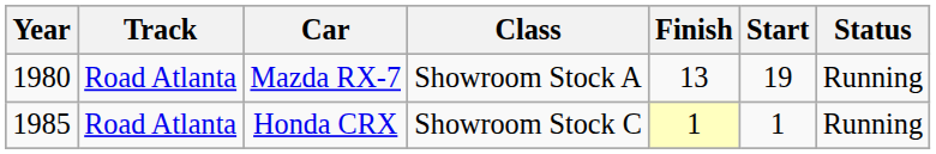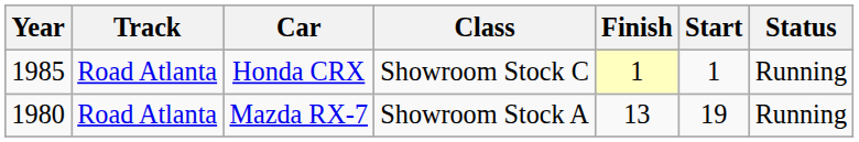 <table class="wikitable" style="text-align:center; font-size:90%">
 <tr>
 <th>Year</th>
 <th>Track</th>
 <th>Car</th>
 <th>Class</th>
 <th>Finish</th>
 <th>Start</th>
 <th>Status</th>
 </tr>
 <tr>
+<td>1985</td>
+<td><a href='#'>Road Atlanta</a></td>
+<td><a href='#'>Honda CRX</a></td>
+<td>Showroom Stock C</td>
+<td style="background:#FFFFBF;">1</td>
+<td>1</td>
+<td>Running</td>
+</tr>
+<tr>
 <td>1980</td>
 <td><a href='#'>Road Atlanta</a></td>
 <td><a href='#'>Mazda RX-7</a></td>
 <td>Showroom Stock A</td>
 <td>13</td>
 <td>19</td>
 <td>Running</td>
 </tr>
-<tr>
-<td>1985</td>
-<td><a href='#'>Road Atlanta</a></td>
-<td><a href='#'>Honda CRX</a></td>
-<td>Showroom Stock C</td>
-<td style="background:#FFFFBF;">1</td>
-<td>1</td>
-<td>Running</td>
-</tr>
 </table>
